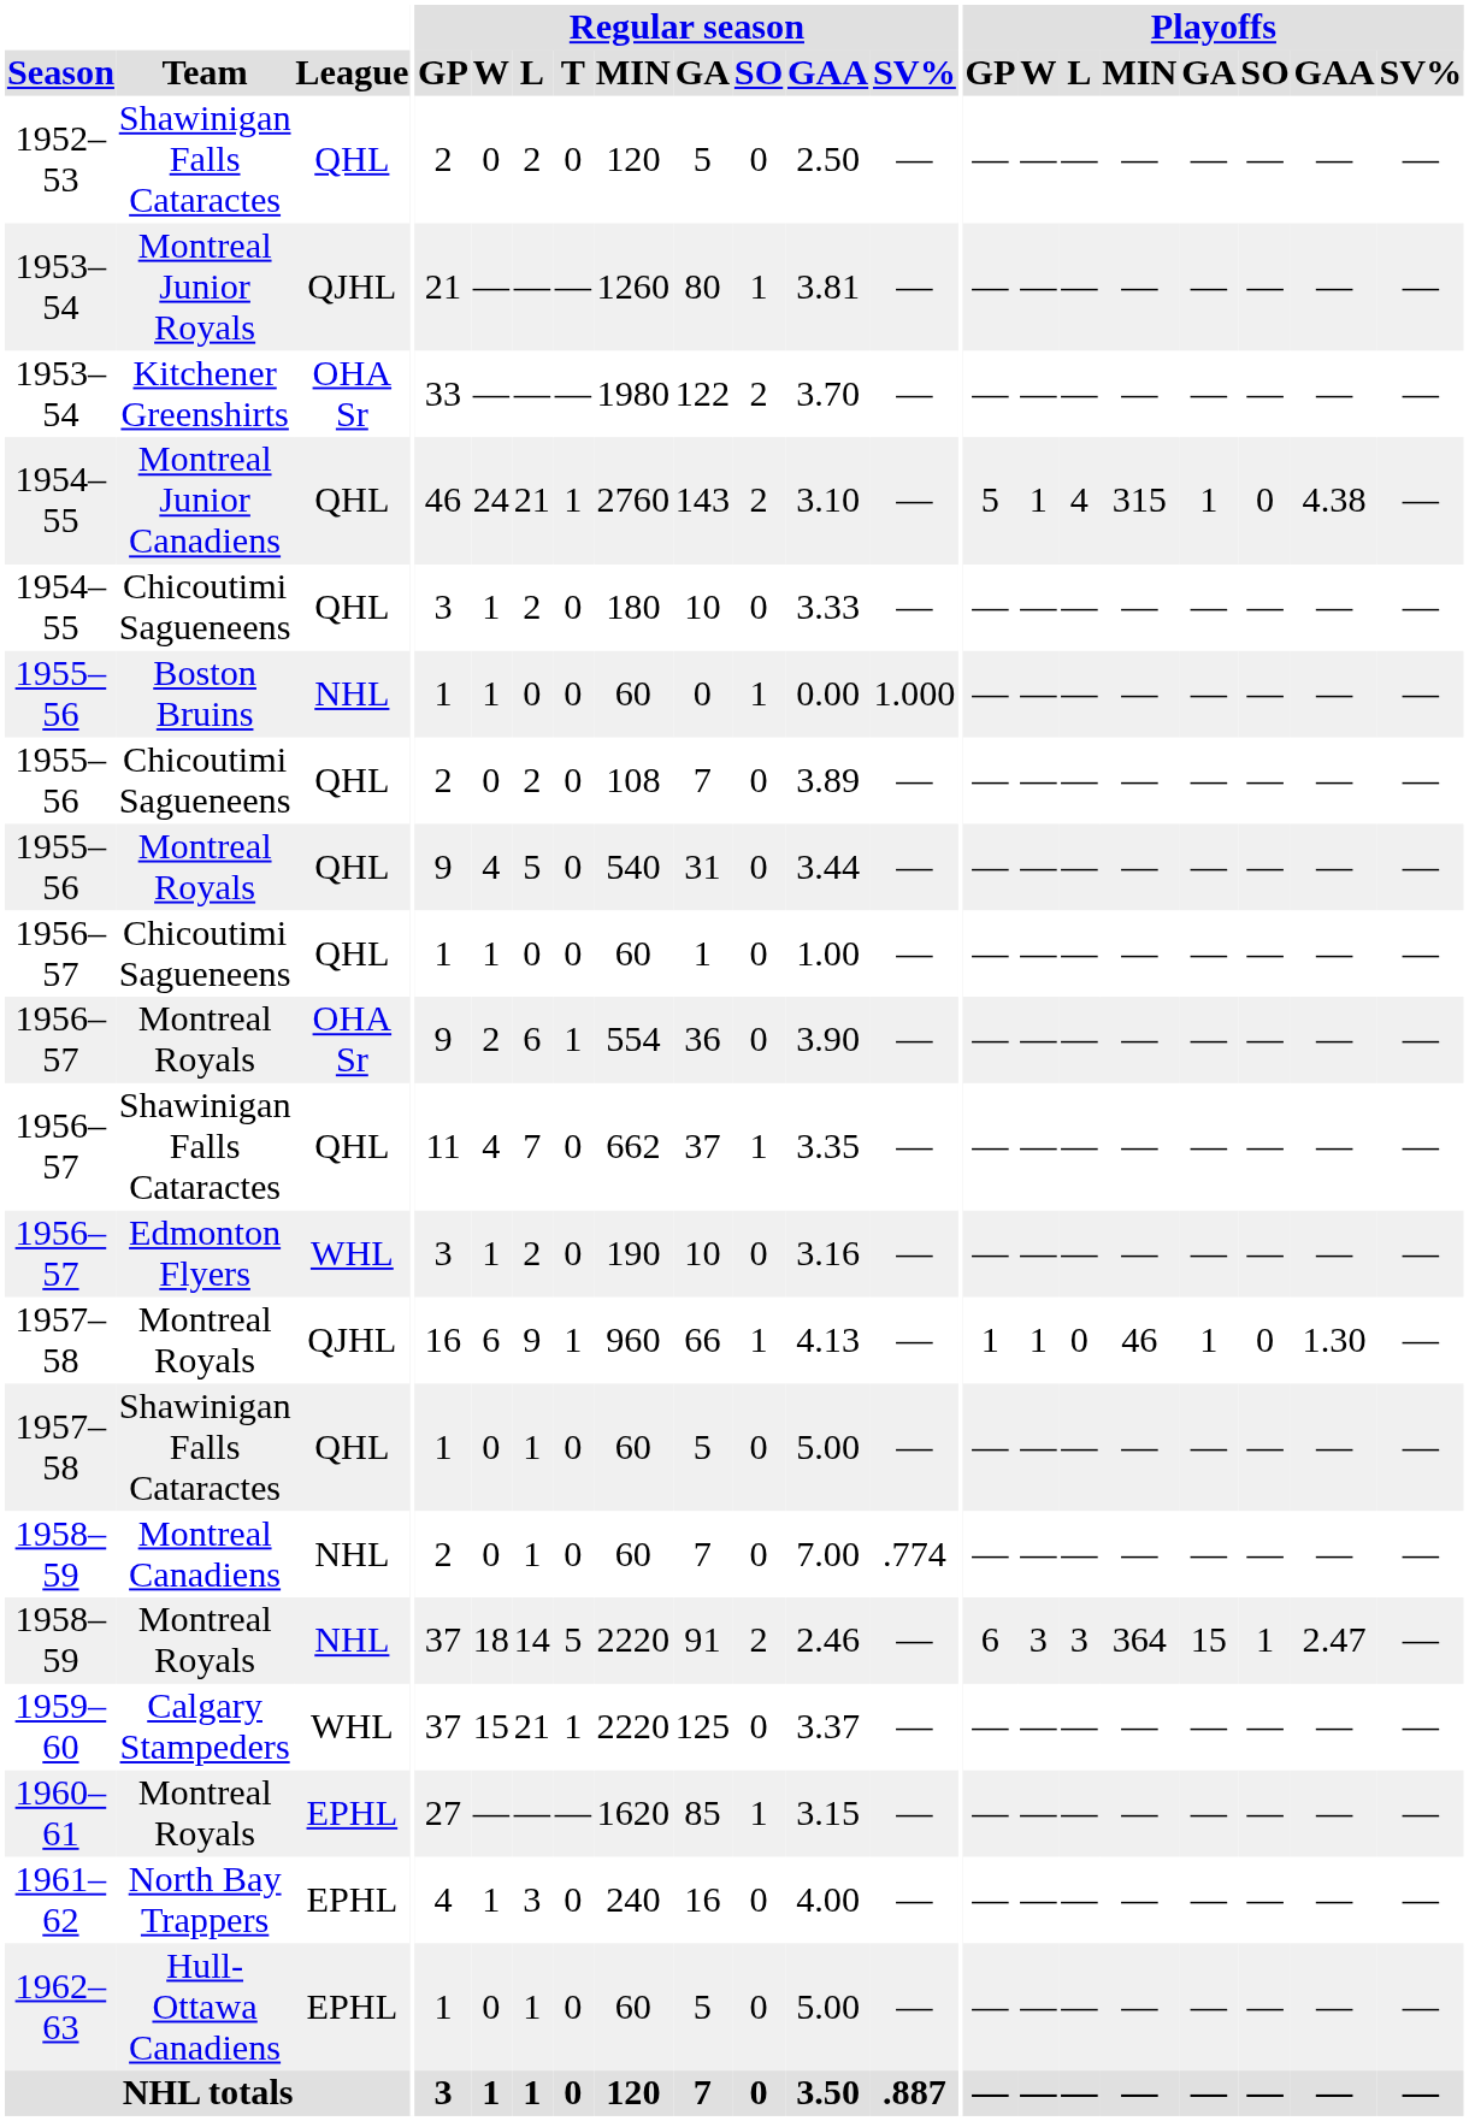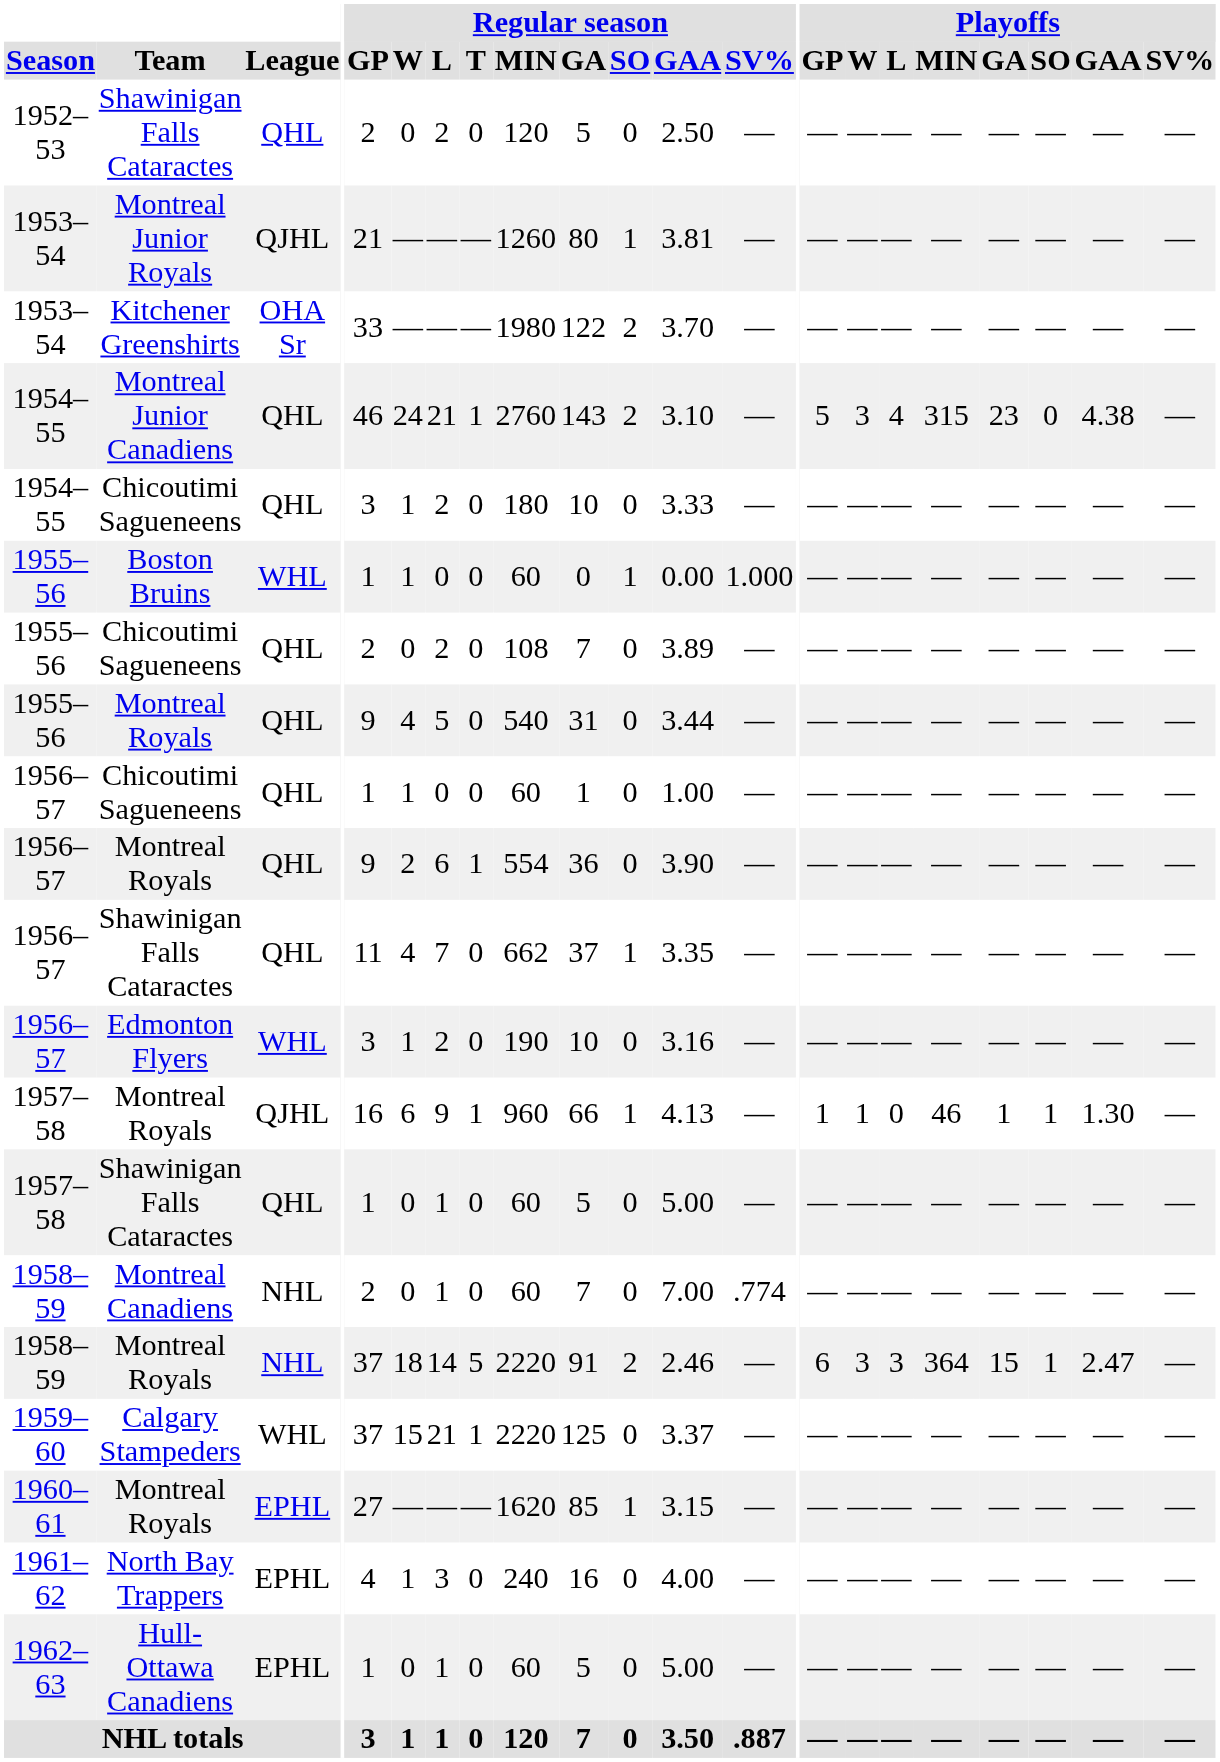 <table border="0" cellpadding="1" cellspacing="0" style="width:75%; text-align:center;">
 <tr bgcolor="#e0e0e0">
 <th colspan="3" bgcolor="#ffffff"></th>
 <th rowspan="99" bgcolor="#ffffff"></th>
 <th colspan="9" bgcolor="#e0e0e0"><a href='#'>Regular season</a></th>
 <th rowspan="99" bgcolor="#ffffff"></th>
 <th colspan="8" bgcolor="#e0e0e0"><a href='#'>Playoffs</a></th>
 </tr>
 <tr bgcolor="#e0e0e0">
 <th><a href='#'>Season</a></th>
 <th>Team</th>
 <th>League</th>
 <th>GP</th>
 <th>W</th>
 <th>L</th>
 <th>T</th>
 <th>MIN</th>
 <th>GA</th>
 <th><a href='#'>SO</a></th>
 <th><a href='#'>GAA</a></th>
 <th><a href='#'>SV%</a></th>
 <th>GP</th>
 <th>W</th>
 <th>L</th>
 <th>MIN</th>
 <th>GA</th>
 <th>SO</th>
 <th>GAA</th>
 <th>SV%</th>
 </tr>
 <tr>
 <td>1952–53</td>
 <td><a href='#'>Shawinigan Falls Cataractes</a></td>
 <td><a href='#'>QHL</a></td>
 <td>2</td>
 <td>0</td>
 <td>2</td>
 <td>0</td>
 <td>120</td>
 <td>5</td>
 <td>0</td>
 <td>2.50</td>
 <td>—</td>
 <td>—</td>
 <td>—</td>
 <td>—</td>
 <td>—</td>
 <td>—</td>
 <td>—</td>
 <td>—</td>
 <td>—</td>
 </tr>
 <tr bgcolor="#f0f0f0">
 <td>1953–54</td>
 <td><a href='#'>Montreal Junior Royals</a></td>
 <td>QJHL</td>
 <td>21</td>
 <td>—</td>
 <td>—</td>
 <td>—</td>
 <td>1260</td>
 <td>80</td>
 <td>1</td>
 <td>3.81</td>
 <td>—</td>
 <td>—</td>
 <td>—</td>
 <td>—</td>
 <td>—</td>
 <td>—</td>
 <td>—</td>
 <td>—</td>
 <td>—</td>
 </tr>
 <tr>
 <td>1953–54</td>
 <td><a href='#'>Kitchener Greenshirts</a></td>
 <td><a href='#'>OHA Sr</a></td>
 <td>33</td>
 <td>—</td>
 <td>—</td>
 <td>—</td>
 <td>1980</td>
 <td>122</td>
 <td>2</td>
 <td>3.70</td>
 <td>—</td>
 <td>—</td>
 <td>—</td>
 <td>—</td>
 <td>—</td>
 <td>—</td>
 <td>—</td>
 <td>—</td>
 <td>—</td>
 </tr>
 <tr bgcolor="#f0f0f0">
 <td>1954–55</td>
 <td><a href='#'>Montreal Junior Canadiens</a></td>
 <td>QHL</td>
 <td>46</td>
 <td>24</td>
 <td>21</td>
 <td>1</td>
 <td>2760</td>
 <td>143</td>
 <td>2</td>
 <td>3.10</td>
 <td>—</td>
 <td>5</td>
-<td>1</td>
+<td>3</td>
 <td>4</td>
 <td>315</td>
-<td>1</td>
+<td>23</td>
 <td>0</td>
 <td>4.38</td>
 <td>—</td>
 </tr>
 <tr>
 <td>1954–55</td>
 <td>Chicoutimi Sagueneens</td>
 <td>QHL</td>
 <td>3</td>
 <td>1</td>
 <td>2</td>
 <td>0</td>
 <td>180</td>
 <td>10</td>
 <td>0</td>
 <td>3.33</td>
 <td>—</td>
 <td>—</td>
 <td>—</td>
 <td>—</td>
 <td>—</td>
 <td>—</td>
 <td>—</td>
 <td>—</td>
 <td>—</td>
 </tr>
 <tr bgcolor="#f0f0f0">
 <td><a href='#'>1955–56</a></td>
 <td><a href='#'>Boston Bruins</a></td>
-<td><a href='#'>NHL</a></td>
+<td><a href='#'>WHL</a></td>
 <td>1</td>
 <td>1</td>
 <td>0</td>
 <td>0</td>
 <td>60</td>
 <td>0</td>
 <td>1</td>
 <td>0.00</td>
 <td>1.000</td>
 <td>—</td>
 <td>—</td>
 <td>—</td>
 <td>—</td>
 <td>—</td>
 <td>—</td>
 <td>—</td>
 <td>—</td>
 </tr>
 <tr>
 <td>1955–56</td>
 <td>Chicoutimi Sagueneens</td>
 <td>QHL</td>
 <td>2</td>
 <td>0</td>
 <td>2</td>
 <td>0</td>
 <td>108</td>
 <td>7</td>
 <td>0</td>
 <td>3.89</td>
 <td>—</td>
 <td>—</td>
 <td>—</td>
 <td>—</td>
 <td>—</td>
 <td>—</td>
 <td>—</td>
 <td>—</td>
 <td>—</td>
 </tr>
 <tr bgcolor="#f0f0f0">
 <td>1955–56</td>
 <td><a href='#'>Montreal Royals</a></td>
 <td>QHL</td>
 <td>9</td>
 <td>4</td>
 <td>5</td>
 <td>0</td>
 <td>540</td>
 <td>31</td>
 <td>0</td>
 <td>3.44</td>
 <td>—</td>
 <td>—</td>
 <td>—</td>
 <td>—</td>
 <td>—</td>
 <td>—</td>
 <td>—</td>
 <td>—</td>
 <td>—</td>
 </tr>
 <tr>
 <td>1956–57</td>
 <td>Chicoutimi Sagueneens</td>
 <td>QHL</td>
 <td>1</td>
 <td>1</td>
 <td>0</td>
 <td>0</td>
 <td>60</td>
 <td>1</td>
 <td>0</td>
 <td>1.00</td>
 <td>—</td>
 <td>—</td>
 <td>—</td>
 <td>—</td>
 <td>—</td>
 <td>—</td>
 <td>—</td>
 <td>—</td>
 <td>—</td>
 </tr>
 <tr bgcolor="#f0f0f0">
 <td>1956–57</td>
 <td>Montreal Royals</td>
-<td><a href='#'>OHA Sr</a></td>
+<td>QHL</td>
 <td>9</td>
 <td>2</td>
 <td>6</td>
 <td>1</td>
 <td>554</td>
 <td>36</td>
 <td>0</td>
 <td>3.90</td>
 <td>—</td>
 <td>—</td>
 <td>—</td>
 <td>—</td>
 <td>—</td>
 <td>—</td>
 <td>—</td>
 <td>—</td>
 <td>—</td>
 </tr>
 <tr>
 <td>1956–57</td>
 <td>Shawinigan Falls Cataractes</td>
 <td>QHL</td>
 <td>11</td>
 <td>4</td>
 <td>7</td>
 <td>0</td>
 <td>662</td>
 <td>37</td>
 <td>1</td>
 <td>3.35</td>
 <td>—</td>
 <td>—</td>
 <td>—</td>
 <td>—</td>
 <td>—</td>
 <td>—</td>
 <td>—</td>
 <td>—</td>
 <td>—</td>
 </tr>
 <tr bgcolor="#f0f0f0">
 <td><a href='#'>1956–57</a></td>
 <td><a href='#'>Edmonton Flyers</a></td>
 <td><a href='#'>WHL</a></td>
 <td>3</td>
 <td>1</td>
 <td>2</td>
 <td>0</td>
 <td>190</td>
 <td>10</td>
 <td>0</td>
 <td>3.16</td>
 <td>—</td>
 <td>—</td>
 <td>—</td>
 <td>—</td>
 <td>—</td>
 <td>—</td>
 <td>—</td>
 <td>—</td>
 <td>—</td>
 </tr>
 <tr>
 <td>1957–58</td>
 <td>Montreal Royals</td>
 <td>QJHL</td>
 <td>16</td>
 <td>6</td>
 <td>9</td>
 <td>1</td>
 <td>960</td>
 <td>66</td>
 <td>1</td>
 <td>4.13</td>
 <td>—</td>
 <td>1</td>
 <td>1</td>
 <td>0</td>
 <td>46</td>
 <td>1</td>
-<td>0</td>
+<td>1</td>
 <td>1.30</td>
 <td>—</td>
 </tr>
 <tr bgcolor="#f0f0f0">
 <td>1957–58</td>
 <td>Shawinigan Falls Cataractes</td>
 <td>QHL</td>
 <td>1</td>
 <td>0</td>
 <td>1</td>
 <td>0</td>
 <td>60</td>
 <td>5</td>
 <td>0</td>
 <td>5.00</td>
 <td>—</td>
 <td>—</td>
 <td>—</td>
 <td>—</td>
 <td>—</td>
 <td>—</td>
 <td>—</td>
 <td>—</td>
 <td>—</td>
 </tr>
 <tr>
 <td><a href='#'>1958–59</a></td>
 <td><a href='#'>Montreal Canadiens</a></td>
 <td>NHL</td>
 <td>2</td>
 <td>0</td>
 <td>1</td>
 <td>0</td>
 <td>60</td>
 <td>7</td>
 <td>0</td>
 <td>7.00</td>
 <td>.774</td>
 <td>—</td>
 <td>—</td>
 <td>—</td>
 <td>—</td>
 <td>—</td>
 <td>—</td>
 <td>—</td>
 <td>—</td>
 </tr>
 <tr bgcolor="#f0f0f0">
 <td>1958–59</td>
 <td>Montreal Royals</td>
 <td><a href='#'>NHL</a></td>
 <td>37</td>
 <td>18</td>
 <td>14</td>
 <td>5</td>
 <td>2220</td>
 <td>91</td>
 <td>2</td>
 <td>2.46</td>
 <td>—</td>
 <td>6</td>
 <td>3</td>
 <td>3</td>
 <td>364</td>
 <td>15</td>
 <td>1</td>
 <td>2.47</td>
 <td>—</td>
 </tr>
 <tr>
 <td><a href='#'>1959–60</a></td>
 <td><a href='#'>Calgary Stampeders</a></td>
 <td>WHL</td>
 <td>37</td>
 <td>15</td>
 <td>21</td>
 <td>1</td>
 <td>2220</td>
 <td>125</td>
 <td>0</td>
 <td>3.37</td>
 <td>—</td>
 <td>—</td>
 <td>—</td>
 <td>—</td>
 <td>—</td>
 <td>—</td>
 <td>—</td>
 <td>—</td>
 <td>—</td>
 </tr>
 <tr bgcolor="#f0f0f0">
 <td><a href='#'>1960–61</a></td>
 <td>Montreal Royals</td>
 <td><a href='#'>EPHL</a></td>
 <td>27</td>
 <td>—</td>
 <td>—</td>
 <td>—</td>
 <td>1620</td>
 <td>85</td>
 <td>1</td>
 <td>3.15</td>
 <td>—</td>
 <td>—</td>
 <td>—</td>
 <td>—</td>
 <td>—</td>
 <td>—</td>
 <td>—</td>
 <td>—</td>
 <td>—</td>
 </tr>
 <tr>
 <td><a href='#'>1961–62</a></td>
 <td><a href='#'>North Bay Trappers</a></td>
 <td>EPHL</td>
 <td>4</td>
 <td>1</td>
 <td>3</td>
 <td>0</td>
 <td>240</td>
 <td>16</td>
 <td>0</td>
 <td>4.00</td>
 <td>—</td>
 <td>—</td>
 <td>—</td>
 <td>—</td>
 <td>—</td>
 <td>—</td>
 <td>—</td>
 <td>—</td>
 <td>—</td>
 </tr>
 <tr bgcolor="#f0f0f0">
 <td><a href='#'>1962–63</a></td>
 <td><a href='#'>Hull-Ottawa Canadiens</a></td>
 <td>EPHL</td>
 <td>1</td>
 <td>0</td>
 <td>1</td>
 <td>0</td>
 <td>60</td>
 <td>5</td>
 <td>0</td>
 <td>5.00</td>
 <td>—</td>
 <td>—</td>
 <td>—</td>
 <td>—</td>
 <td>—</td>
 <td>—</td>
 <td>—</td>
 <td>—</td>
 <td>—</td>
 </tr>
 <tr bgcolor="#e0e0e0">
 <th colspan=3>NHL totals</th>
 <th>3</th>
 <th>1</th>
 <th>1</th>
 <th>0</th>
 <th>120</th>
 <th>7</th>
 <th>0</th>
 <th>3.50</th>
 <th>.887</th>
 <th>—</th>
 <th>—</th>
 <th>—</th>
 <th>—</th>
 <th>—</th>
 <th>—</th>
 <th>—</th>
 <th>—</th>
 </tr>
 </table>
